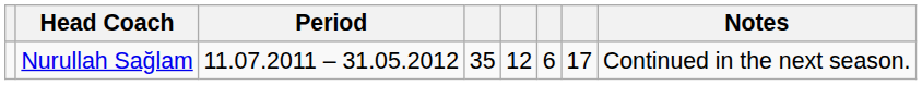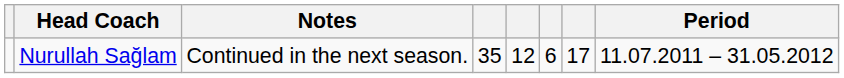 <table class="wikitable" style="text-align: left;">
 <tr>
 <th></th>
 <th>Head Coach</th>
-<th>Period</th>
+<th>Notes</th>
 <th></th>
 <th></th>
 <th></th>
 <th></th>
-<th>Notes</th>
+<th>Period</th>
 </tr>
 <tr>
 <td></td>
 <td><a href='#'>Nurullah Sağlam</a></td>
-<td>11.07.2011 – 31.05.2012</td>
+<td>Continued in the next season.</td>
 <td align="center">35</td>
 <td align="center">12</td>
 <td align="center">6</td>
 <td align="center">17</td>
-<td>Continued in the next season.</td>
+<td>11.07.2011 – 31.05.2012</td>
 </tr>
 </table>
